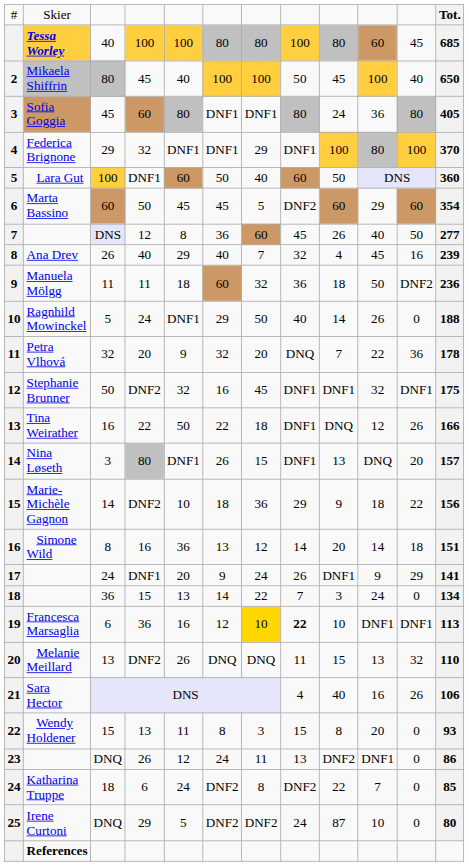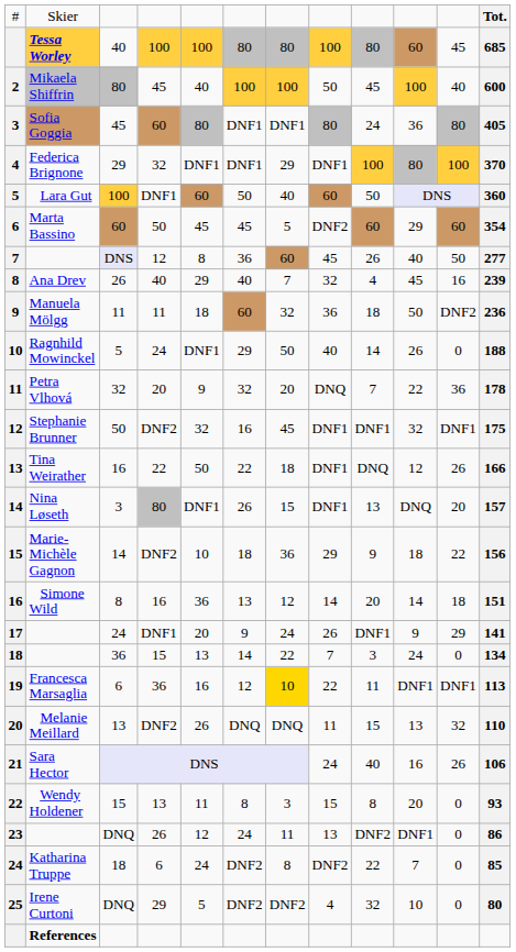 <table class="wikitable" width=60% style="font-size:100%; text-align:center;">
 <tr>
 <td>#</td>
 <td>Skier</td>
 <td><br> </td>
 <td><br> </td>
 <td><br> </td>
 <td><br> </td>
 <td><br> </td>
 <td><br> </td>
 <td><br> </td>
 <td><br> </td>
 <td><br> </td>
 <th>Tot.</th>
 </tr>
 <tr>
 <th></th>
 <td align=left bgcolor=ffcf40> <strong><em><a href='#'>Tessa Worley</a></em></strong></td>
 <td>40</td>
 <td bgcolor=ffcf40>100</td>
 <td bgcolor=ffcf40>100</td>
 <td bgcolor=c0c0c0>80</td>
 <td bgcolor=c0c0c0>80</td>
 <td bgcolor=ffcf40>100</td>
 <td bgcolor=c0c0c0>80</td>
 <td bgcolor=cc9966>60</td>
 <td>45</td>
 <th>685</th>
 </tr>
 <tr>
 <th>2</th>
 <td align=left bgcolor=c0c0c0> <a href='#'>Mikaela Shiffrin</a></td>
 <td bgcolor=c0c0c0>80</td>
 <td>45</td>
 <td>40</td>
 <td bgcolor=ffcf40>100</td>
 <td bgcolor=ffcf40>100</td>
 <td>50</td>
 <td>45</td>
 <td bgcolor=ffcf40>100</td>
 <td>40</td>
-<th>650</th>
+<th>600</th>
 </tr>
 <tr>
 <th>3</th>
 <td align=left bgcolor=cc9966> <a href='#'>Sofia Goggia</a></td>
 <td>45</td>
 <td bgcolor=cc9966>60</td>
 <td bgcolor=c0c0c0>80</td>
 <td>DNF1</td>
 <td>DNF1</td>
 <td bgcolor=c0c0c0>80</td>
 <td>24</td>
 <td>36</td>
 <td bgcolor=c0c0c0>80</td>
 <th>405</th>
 </tr>
 <tr>
 <th>4</th>
 <td align=left> <a href='#'>Federica Brignone</a></td>
 <td>29</td>
 <td>32</td>
 <td>DNF1</td>
 <td>DNF1</td>
 <td>29</td>
 <td>DNF1</td>
 <td bgcolor=ffcf40>100</td>
 <td bgcolor=c0c0c0>80</td>
 <td bgcolor=ffcf40>100</td>
 <th>370</th>
 </tr>
 <tr>
 <th>5</th>
 <td align=left>   <a href='#'>Lara Gut</a></td>
 <td bgcolor=ffcf40>100</td>
 <td>DNF1</td>
 <td bgcolor=cc9966>60</td>
 <td>50</td>
 <td>40</td>
 <td bgcolor=cc9966>60</td>
 <td>50</td>
 <td colspan=2 bgcolor=lavender>DNS</td>
 <th>360</th>
 </tr>
 <tr>
 <th>6</th>
 <td align=left> <a href='#'>Marta Bassino</a></td>
 <td bgcolor=cc9966>60</td>
 <td>50</td>
 <td>45</td>
 <td>45</td>
 <td>5</td>
 <td>DNF2</td>
 <td bgcolor=cc9966>60</td>
 <td>29</td>
 <td bgcolor=cc9966>60</td>
 <th>354</th>
 </tr>
 <tr>
 <th>7</th>
 <td align=left></td>
 <td bgcolor=lavender>DNS</td>
 <td>12</td>
 <td>8</td>
 <td>36</td>
 <td bgcolor=cc9966>60</td>
 <td>45</td>
 <td>26</td>
 <td>40</td>
 <td>50</td>
 <th>277</th>
 </tr>
 <tr>
 <th>8</th>
 <td align=left> <a href='#'>Ana Drev</a></td>
 <td>26</td>
 <td>40</td>
 <td>29</td>
 <td>40</td>
 <td>7</td>
 <td>32</td>
 <td>4</td>
 <td>45</td>
 <td>16</td>
 <th>239</th>
 </tr>
 <tr>
 <th>9</th>
 <td align=left> <a href='#'>Manuela Mölgg</a></td>
 <td>11</td>
 <td>11</td>
 <td>18</td>
 <td bgcolor=cc9966>60</td>
 <td>32</td>
 <td>36</td>
 <td>18</td>
 <td>50</td>
 <td>DNF2</td>
 <th>236</th>
 </tr>
 <tr>
 <th>10</th>
 <td align=left> <a href='#'>Ragnhild Mowinckel</a></td>
 <td>5</td>
 <td>24</td>
 <td>DNF1</td>
 <td>29</td>
 <td>50</td>
 <td>40</td>
 <td>14</td>
 <td>26</td>
 <td>0</td>
 <th>188</th>
 </tr>
 <tr>
 <th>11</th>
 <td align=left> <a href='#'>Petra Vlhová</a></td>
 <td>32</td>
 <td>20</td>
 <td>9</td>
 <td>32</td>
 <td>20</td>
 <td>DNQ</td>
 <td>7</td>
 <td>22</td>
 <td>36</td>
 <th>178</th>
 </tr>
 <tr>
 <th>12</th>
 <td align=left> <a href='#'>Stephanie Brunner</a></td>
 <td>50</td>
 <td>DNF2</td>
 <td>32</td>
 <td>16</td>
 <td>45</td>
 <td>DNF1</td>
 <td>DNF1</td>
 <td>32</td>
 <td>DNF1</td>
 <th>175</th>
 </tr>
 <tr>
 <th>13</th>
 <td align=left> <a href='#'>Tina Weirather</a></td>
 <td>16</td>
 <td>22</td>
 <td>50</td>
 <td>22</td>
 <td>18</td>
 <td>DNF1</td>
 <td>DNQ</td>
 <td>12</td>
 <td>26</td>
 <th>166</th>
 </tr>
 <tr>
 <th>14</th>
 <td align=left> <a href='#'>Nina Løseth</a></td>
 <td>3</td>
 <td bgcolor=c0c0c0>80</td>
 <td>DNF1</td>
 <td>26</td>
 <td>15</td>
 <td>DNF1</td>
 <td>13</td>
 <td>DNQ</td>
 <td>20</td>
 <th>157</th>
 </tr>
 <tr>
 <th>15</th>
 <td align=left> <a href='#'>Marie-Michèle Gagnon</a></td>
 <td>14</td>
 <td>DNF2</td>
 <td>10</td>
 <td>18</td>
 <td>36</td>
 <td>29</td>
 <td>9</td>
 <td>18</td>
 <td>22</td>
 <th>156</th>
 </tr>
 <tr>
 <th>16</th>
 <td align=left>   <a href='#'>Simone Wild</a></td>
 <td>8</td>
 <td>16</td>
 <td>36</td>
 <td>13</td>
 <td>12</td>
 <td>14</td>
 <td>20</td>
 <td>14</td>
 <td>18</td>
 <th>151</th>
 </tr>
 <tr>
 <th>17</th>
 <td align=left></td>
 <td>24</td>
 <td>DNF1</td>
 <td>20</td>
 <td>9</td>
 <td>24</td>
 <td>26</td>
 <td>DNF1</td>
 <td>9</td>
 <td>29</td>
 <th>141</th>
 </tr>
 <tr>
 <th>18</th>
 <td align=left></td>
 <td>36</td>
 <td>15</td>
 <td>13</td>
 <td>14</td>
 <td>22</td>
 <td>7</td>
 <td>3</td>
 <td>24</td>
 <td>0</td>
 <th>134</th>
 </tr>
 <tr>
 <th>19</th>
 <td align=left> <a href='#'>Francesca Marsaglia</a></td>
 <td>6</td>
 <td>36</td>
 <td>16</td>
 <td>12</td>
 <td style="background: gold;">10</td>
-<td><strong>22</strong></td>
-<td>10</td>
+<td>22</td>
+<td>11</td>
 <td>DNF1</td>
 <td>DNF1</td>
 <th>113</th>
 </tr>
 <tr>
 <th>20</th>
 <td align=left>   <a href='#'>Melanie Meillard</a></td>
 <td>13</td>
 <td>DNF2</td>
 <td>26</td>
 <td>DNQ</td>
 <td>DNQ</td>
 <td>11</td>
 <td>15</td>
 <td>13</td>
 <td>32</td>
 <th>110</th>
 </tr>
 <tr>
 <th>21</th>
 <td align=left> <a href='#'>Sara Hector</a></td>
 <td colspan=5 bgcolor=lavender>DNS</td>
-<td>4</td>
+<td>24</td>
 <td>40</td>
 <td>16</td>
 <td>26</td>
 <th>106</th>
 </tr>
 <tr>
 <th>22</th>
 <td align=left>   <a href='#'>Wendy Holdener</a></td>
 <td>15</td>
 <td>13</td>
 <td>11</td>
 <td>8</td>
 <td>3</td>
 <td>15</td>
 <td>8</td>
 <td>20</td>
 <td>0</td>
 <th>93</th>
 </tr>
 <tr>
 <th>23</th>
 <td align=left></td>
 <td>DNQ</td>
 <td>26</td>
 <td>12</td>
 <td>24</td>
 <td>11</td>
 <td>13</td>
 <td>DNF2</td>
 <td>DNF1</td>
 <td>0</td>
 <th>86</th>
 </tr>
 <tr>
 <th>24</th>
 <td align=left> <a href='#'>Katharina Truppe</a></td>
 <td>18</td>
 <td>6</td>
 <td>24</td>
 <td>DNF2</td>
 <td>8</td>
 <td>DNF2</td>
 <td>22</td>
 <td>7</td>
 <td>0</td>
 <th>85</th>
 </tr>
 <tr>
 <th>25</th>
 <td align=left> <a href='#'>Irene Curtoni</a></td>
 <td>DNQ</td>
 <td>29</td>
 <td>5</td>
 <td>DNF2</td>
 <td>DNF2</td>
-<td>24</td>
-<td>87</td>
+<td>4</td>
+<td>32</td>
 <td>10</td>
 <td>0</td>
 <th>80</th>
 </tr>
 <tr>
 <th></th>
 <td align=center><strong>References</strong></td>
 <td></td>
 <td></td>
 <td></td>
 <td></td>
 <td></td>
 <td></td>
 <td></td>
 <td></td>
 <td></td>
 </tr>
 </table>
